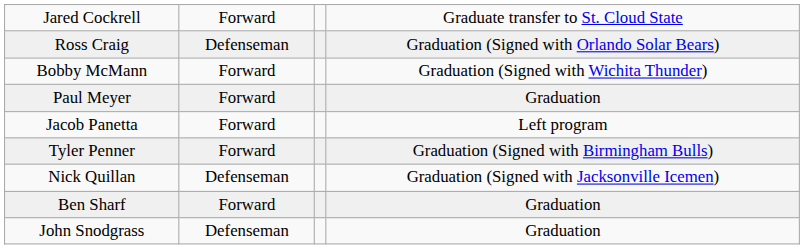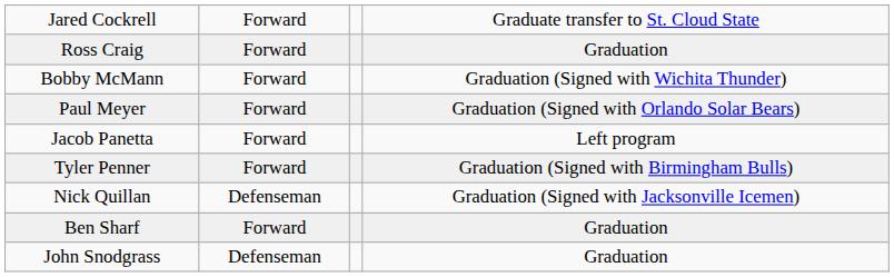 <table class="wikitable" width="60%">
 <tr align="center" bgcolor="">
 <td>Jared Cockrell</td>
 <td>Forward</td>
 <td></td>
 <td>Graduate transfer to <a href='#'>St. Cloud State</a></td>
 </tr>
 <tr align="center" bgcolor="f0f0f0">
 <td>Ross Craig</td>
-<td>Defenseman</td>
+<td>Forward</td>
 <td></td>
-<td>Graduation (Signed with <a href='#'>Orlando Solar Bears</a>)</td>
+<td>Graduation</td>
 </tr>
 <tr align="center" bgcolor="">
 <td>Bobby McMann</td>
 <td>Forward</td>
 <td></td>
 <td>Graduation (Signed with <a href='#'>Wichita Thunder</a>)</td>
 </tr>
 <tr align="center" bgcolor="f0f0f0">
 <td>Paul Meyer</td>
 <td>Forward</td>
 <td></td>
-<td>Graduation</td>
+<td>Graduation (Signed with <a href='#'>Orlando Solar Bears</a>)</td>
 </tr>
 <tr align="center" bgcolor="">
 <td>Jacob Panetta</td>
 <td>Forward</td>
 <td></td>
 <td>Left program</td>
 </tr>
 <tr align="center" bgcolor="f0f0f0">
 <td>Tyler Penner</td>
 <td>Forward</td>
 <td></td>
 <td>Graduation (Signed with <a href='#'>Birmingham Bulls</a>)</td>
 </tr>
 <tr align="center" bgcolor="">
 <td>Nick Quillan</td>
 <td>Defenseman</td>
 <td></td>
 <td>Graduation (Signed with <a href='#'>Jacksonville Icemen</a>)</td>
 </tr>
 <tr align="center" bgcolor="f0f0f0">
 <td>Ben Sharf</td>
 <td>Forward</td>
 <td></td>
 <td>Graduation</td>
 </tr>
 <tr align="center" bgcolor="">
 <td>John Snodgrass</td>
 <td>Defenseman</td>
 <td></td>
 <td>Graduation</td>
 </tr>
 </table>
